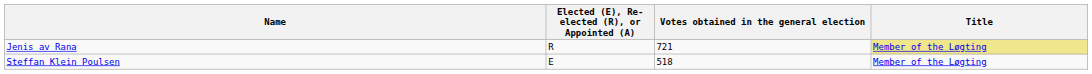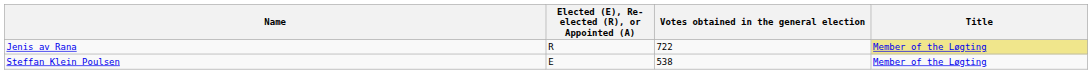 <table class="wikitable sortable">
 <tr>
 <th>Name</th>
 <th style="width:10%;">Elected (E), Re-elected (R), or Appointed (A)</th>
 <th style="width:20%;">Votes obtained in the general election</th>
 <th style="width:20%;">Title</th>
 </tr>
 <tr>
 <td><a href='#'>Jenis av Rana</a></td>
 <td>R</td>
-<td>721</td>
+<td>722</td>
 <td style="background: khaki;"><a href='#'>Member of the Løgting</a></td>
 </tr>
 <tr>
 <td><a href='#'>Steffan Klein Poulsen</a></td>
 <td>E</td>
-<td>518</td>
+<td>538</td>
 <td><a href='#'>Member of the Løgting</a></td>
 </tr>
 </table>
